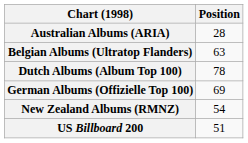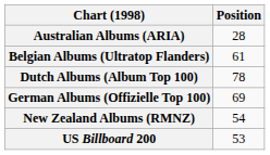 <table class="wikitable sortable plainrowheaders">
 <tr>
 <th>Chart (1998)</th>
 <th>Position</th>
 </tr>
 <tr>
 <th scope="row">Australian Albums (ARIA)</th>
 <td align="center">28</td>
 </tr>
 <tr>
 <th scope="row">Belgian Albums (Ultratop Flanders)</th>
-<td align="center">63</td>
+<td align="center">61</td>
 </tr>
 <tr>
 <th scope="row">Dutch Albums (Album Top 100)</th>
 <td align="center">78</td>
 </tr>
 <tr>
 <th scope="row">German Albums (Offizielle Top 100)</th>
 <td align="center">69</td>
 </tr>
 <tr>
 <th scope="row">New Zealand Albums (RMNZ)</th>
 <td align="center">54</td>
 </tr>
 <tr>
 <th scope="row">US <em>Billboard</em> 200</th>
-<td align="center">51</td>
+<td align="center">53</td>
 </tr>
 </table>
